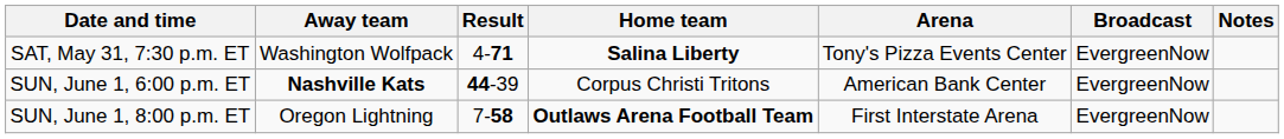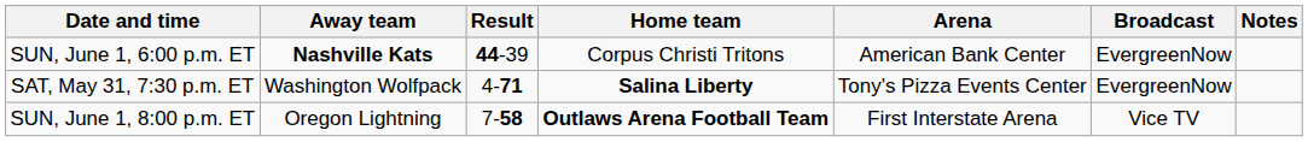 <table class="wikitable" style="text-align:center;">
 <tr>
 <th>Date and time</th>
 <th>Away team</th>
 <th>Result</th>
 <th>Home team</th>
 <th>Arena</th>
 <th>Broadcast</th>
 <th>Notes</th>
 </tr>
 <tr>
+<td>SUN, June 1, 6:00 p.m. ET</td>
+<td><strong>Nashville Kats</strong></td>
+<td><strong>44</strong>-39</td>
+<td>Corpus Christi Tritons</td>
+<td>American Bank Center</td>
+<td>EvergreenNow</td>
+<td></td>
+</tr>
+<tr>
 <td>SAT, May 31, 7:30 p.m. ET</td>
 <td>Washington Wolfpack</td>
 <td>4-<strong>71</strong></td>
 <td><strong>Salina Liberty</strong></td>
 <td>Tony's Pizza Events Center</td>
 <td>EvergreenNow</td>
 <td></td>
 </tr>
 <tr>
-<td>SUN, June 1, 6:00 p.m. ET</td>
-<td><strong>Nashville Kats</strong></td>
-<td><strong>44</strong>-39</td>
-<td>Corpus Christi Tritons</td>
-<td>American Bank Center</td>
-<td>EvergreenNow</td>
-<td></td>
-</tr>
-<tr>
 <td>SUN, June 1, 8:00 p.m. ET</td>
 <td>Oregon Lightning</td>
 <td>7-<strong>58</strong></td>
 <td><strong>Outlaws Arena Football Team</strong></td>
 <td>First Interstate Arena</td>
-<td>EvergreenNow</td>
+<td>Vice TV</td>
 <td></td>
 </tr>
 </table>
